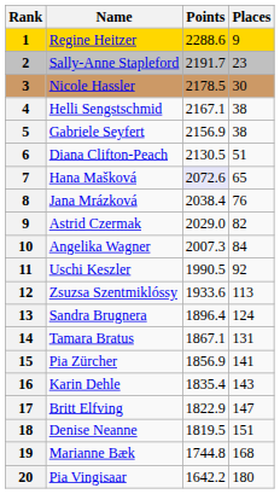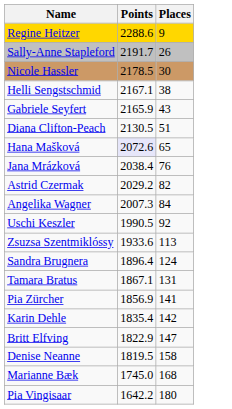 <table class="wikitable">
 <tr>
-<th>Rank</th>
 <th>Name</th>
 <th>Points</th>
 <th>Places</th>
 </tr>
 <tr bgcolor="gold">
-<td align="center"><strong>1</strong></td>
 <td> <a href='#'>Regine Heitzer</a></td>
 <td>2288.6</td>
 <td>9</td>
 </tr>
 <tr bgcolor="silver">
-<td align="center"><strong>2</strong></td>
 <td> <a href='#'>Sally-Anne Stapleford</a></td>
 <td>2191.7</td>
-<td>23</td>
+<td>26</td>
 </tr>
 <tr bgcolor="cc9966">
-<td align="center"><strong>3</strong></td>
 <td> <a href='#'>Nicole Hassler</a></td>
 <td>2178.5</td>
 <td>30</td>
 </tr>
 <tr>
-<th>4</th>
 <td> <a href='#'>Helli Sengstschmid</a></td>
 <td>2167.1</td>
 <td>38</td>
 </tr>
 <tr>
-<th>5</th>
 <td> <a href='#'>Gabriele Seyfert</a></td>
-<td>2156.9</td>
-<td>38</td>
+<td>2165.9</td>
+<td>43</td>
 </tr>
 <tr>
-<th>6</th>
 <td> <a href='#'>Diana Clifton-Peach</a></td>
 <td>2130.5</td>
 <td>51</td>
 </tr>
 <tr>
-<th>7</th>
 <td> <a href='#'>Hana Mašková</a></td>
 <td style="background: lavender;">2072.6</td>
 <td>65</td>
 </tr>
 <tr>
-<th>8</th>
 <td> <a href='#'>Jana Mrázková</a></td>
 <td>2038.4</td>
 <td>76</td>
 </tr>
 <tr>
-<th>9</th>
 <td> <a href='#'>Astrid Czermak</a></td>
-<td>2029.0</td>
+<td>2029.2</td>
 <td>82</td>
 </tr>
 <tr>
-<th>10</th>
 <td> <a href='#'>Angelika Wagner</a></td>
 <td>2007.3</td>
 <td>84</td>
 </tr>
 <tr>
-<th>11</th>
 <td> <a href='#'>Uschi Keszler</a></td>
 <td>1990.5</td>
 <td>92</td>
 </tr>
 <tr>
-<th>12</th>
 <td> <a href='#'>Zsuzsa Szentmiklóssy</a></td>
 <td>1933.6</td>
 <td>113</td>
 </tr>
 <tr>
-<th>13</th>
 <td> <a href='#'>Sandra Brugnera</a></td>
 <td>1896.4</td>
 <td>124</td>
 </tr>
 <tr>
-<th>14</th>
 <td> <a href='#'>Tamara Bratus</a></td>
 <td>1867.1</td>
 <td>131</td>
 </tr>
 <tr>
-<th>15</th>
 <td> <a href='#'>Pia Zürcher</a></td>
 <td>1856.9</td>
 <td>141</td>
 </tr>
 <tr>
-<th>16</th>
 <td> <a href='#'>Karin Dehle</a></td>
 <td>1835.4</td>
-<td>143</td>
+<td>142</td>
 </tr>
 <tr>
-<th>17</th>
 <td> <a href='#'>Britt Elfving</a></td>
 <td>1822.9</td>
 <td>147</td>
 </tr>
 <tr>
-<th>18</th>
 <td> <a href='#'>Denise Neanne</a></td>
 <td>1819.5</td>
-<td>151</td>
+<td>158</td>
 </tr>
 <tr>
-<th>19</th>
 <td> <a href='#'>Marianne Bæk</a></td>
-<td>1744.8</td>
+<td>1745.0</td>
 <td>168</td>
 </tr>
 <tr>
-<th>20</th>
 <td> <a href='#'>Pia Vingisaar</a></td>
 <td>1642.2</td>
 <td>180</td>
 </tr>
 </table>
